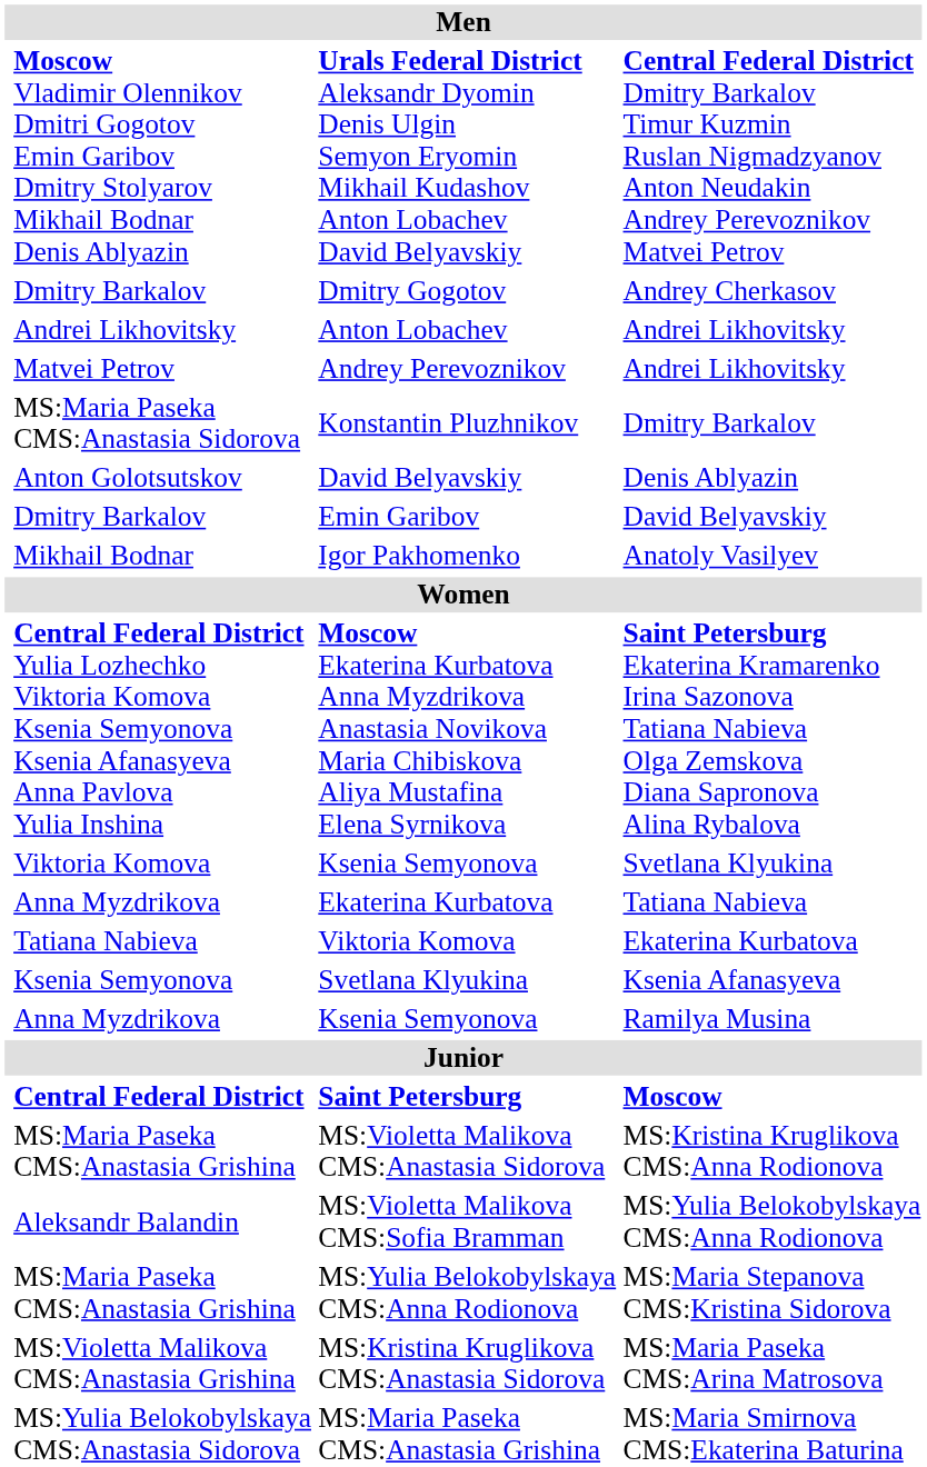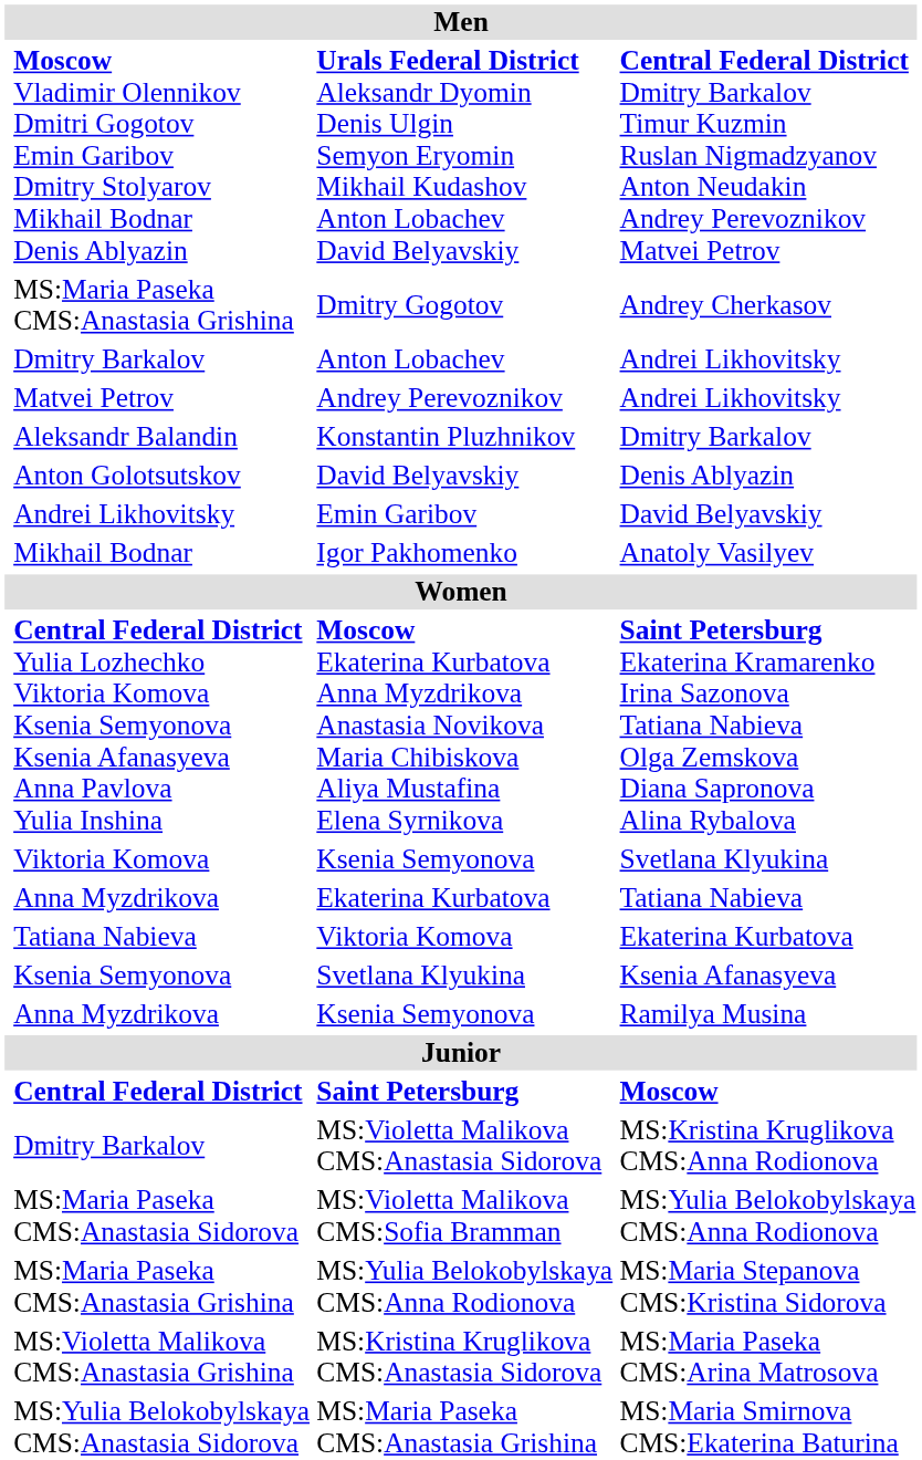 <table>
 <tr bgcolor="DFDFDF">
 <td colspan="4" align="center"><strong>Men</strong></td>
 </tr>
 <tr>
 <td><br></td>
 <td><strong><a href='#'>Moscow</a></strong><br><a href='#'>Vladimir Olennikov</a><br><a href='#'>Dmitri Gogotov</a><br><a href='#'>Emin Garibov</a><br><a href='#'>Dmitry Stolyarov</a><br><a href='#'>Mikhail Bodnar</a><br><a href='#'>Denis Ablyazin</a></td>
 <td><strong><a href='#'>Urals Federal District</a></strong><br><a href='#'>Aleksandr Dyomin</a><br><a href='#'>Denis Ulgin</a><br><a href='#'>Semyon Eryomin</a><br><a href='#'>Mikhail Kudashov</a><br><a href='#'>Anton Lobachev</a><br><a href='#'>David Belyavskiy</a><br></td>
 <td><strong><a href='#'>Central Federal District</a></strong><br><a href='#'>Dmitry Barkalov</a><br><a href='#'>Timur Kuzmin</a><br><a href='#'>Ruslan Nigmadzyanov</a><br><a href='#'>Anton Neudakin</a><br><a href='#'>Andrey Perevoznikov</a><br><a href='#'>Matvei Petrov</a></td>
 </tr>
 <tr>
 <td><br></td>
-<td><a href='#'>Dmitry Barkalov</a></td>
+<td>MS:<a href='#'>Maria Paseka</a><br> CMS:<a href='#'>Anastasia Grishina</a></td>
 <td><a href='#'>Dmitry Gogotov</a></td>
 <td><a href='#'>Andrey Cherkasov</a></td>
 </tr>
 <tr>
 <td><br></td>
-<td><a href='#'>Andrei Likhovitsky</a></td>
+<td><a href='#'>Dmitry Barkalov</a></td>
 <td><a href='#'>Anton Lobachev</a></td>
 <td><a href='#'>Andrei Likhovitsky</a></td>
 </tr>
 <tr>
 <td><br></td>
 <td><a href='#'>Matvei Petrov</a></td>
 <td><a href='#'>Andrey Perevoznikov</a></td>
 <td><a href='#'>Andrei Likhovitsky</a></td>
 </tr>
 <tr>
 <td><br></td>
-<td>MS:<a href='#'>Maria Paseka</a><br> CMS:<a href='#'>Anastasia Sidorova</a></td>
+<td><a href='#'>Aleksandr Balandin</a></td>
 <td><a href='#'>Konstantin Pluzhnikov</a></td>
 <td><a href='#'>Dmitry Barkalov</a></td>
 </tr>
 <tr>
 <td><br></td>
 <td><a href='#'>Anton Golotsutskov</a></td>
 <td><a href='#'>David Belyavskiy</a></td>
 <td><a href='#'>Denis Ablyazin</a></td>
 </tr>
 <tr>
 <td><br></td>
-<td><a href='#'>Dmitry Barkalov</a></td>
+<td><a href='#'>Andrei Likhovitsky</a></td>
 <td><a href='#'>Emin Garibov</a></td>
 <td><a href='#'>David Belyavskiy</a></td>
 </tr>
 <tr>
 <td><br></td>
 <td><a href='#'>Mikhail Bodnar</a></td>
 <td><a href='#'>Igor Pakhomenko</a></td>
 <td><a href='#'>Anatoly Vasilyev</a></td>
 </tr>
 <tr bgcolor="DFDFDF">
 <td colspan="4" align="center"><strong>Women</strong></td>
 </tr>
 <tr>
 <td><br></td>
 <td><strong><a href='#'>Central Federal District</a></strong><br><a href='#'>Yulia Lozhechko</a><br><a href='#'>Viktoria Komova</a><br><a href='#'>Ksenia Semyonova</a><br><a href='#'>Ksenia Afanasyeva</a><br><a href='#'>Anna Pavlova</a><br><a href='#'>Yulia Inshina</a></td>
 <td><strong><a href='#'>Moscow</a></strong><br><a href='#'>Ekaterina Kurbatova</a><br><a href='#'>Anna Myzdrikova</a><br><a href='#'>Anastasia Novikova</a><br><a href='#'>Maria Chibiskova</a><br><a href='#'>Aliya Mustafina</a><br><a href='#'>Elena Syrnikova</a><br></td>
 <td><strong><a href='#'>Saint Petersburg</a></strong><br><a href='#'>Ekaterina Kramarenko</a><br><a href='#'>Irina Sazonova</a><br><a href='#'>Tatiana Nabieva</a><br><a href='#'>Olga Zemskova</a><br><a href='#'>Diana Sapronova</a><br><a href='#'>Alina Rybalova</a></td>
 </tr>
 <tr>
 <td><br></td>
 <td><a href='#'>Viktoria Komova</a></td>
 <td><a href='#'>Ksenia Semyonova</a></td>
 <td><a href='#'>Svetlana Klyukina</a></td>
 </tr>
 <tr>
 <td><br></td>
 <td><a href='#'>Anna Myzdrikova</a></td>
 <td><a href='#'>Ekaterina Kurbatova</a></td>
 <td><a href='#'>Tatiana Nabieva</a></td>
 </tr>
 <tr>
 <td><br></td>
 <td><a href='#'>Tatiana Nabieva</a></td>
 <td><a href='#'>Viktoria Komova</a></td>
 <td><a href='#'>Ekaterina Kurbatova</a></td>
 </tr>
 <tr>
 <td><br></td>
 <td><a href='#'>Ksenia Semyonova</a></td>
 <td><a href='#'>Svetlana Klyukina</a></td>
 <td><a href='#'>Ksenia Afanasyeva</a></td>
 </tr>
 <tr>
 <td><br></td>
 <td><a href='#'>Anna Myzdrikova</a></td>
 <td><a href='#'>Ksenia Semyonova</a></td>
 <td><a href='#'>Ramilya Musina</a></td>
 </tr>
 <tr bgcolor="DFDFDF">
 <td colspan="5" align="center"><strong>Junior</strong></td>
 </tr>
 <tr>
 <td><br></td>
 <td><strong><a href='#'>Central Federal District</a></strong></td>
 <td><strong><a href='#'>Saint Petersburg</a></strong></td>
 <td><strong><a href='#'>Moscow</a></strong></td>
 </tr>
 <tr>
 <td><br></td>
-<td>MS:<a href='#'>Maria Paseka</a><br> CMS:<a href='#'>Anastasia Grishina</a></td>
+<td><a href='#'>Dmitry Barkalov</a></td>
 <td>MS:<a href='#'>Violetta Malikova</a><br> CMS:<a href='#'>Anastasia Sidorova</a></td>
 <td>MS:<a href='#'>Kristina Kruglikova</a><br> CMS:<a href='#'>Anna Rodionova</a></td>
 </tr>
 <tr>
 <td><br></td>
-<td><a href='#'>Aleksandr Balandin</a></td>
+<td>MS:<a href='#'>Maria Paseka</a><br> CMS:<a href='#'>Anastasia Sidorova</a></td>
 <td>MS:<a href='#'>Violetta Malikova</a><br> CMS:<a href='#'>Sofia Bramman</a></td>
 <td>MS:<a href='#'>Yulia Belokobylskaya</a><br> CMS:<a href='#'>Anna Rodionova</a></td>
 </tr>
 <tr>
 <td><br></td>
 <td>MS:<a href='#'>Maria Paseka</a><br> CMS:<a href='#'>Anastasia Grishina</a></td>
 <td>MS:<a href='#'>Yulia Belokobylskaya</a><br> CMS:<a href='#'>Anna Rodionova</a></td>
 <td>MS:<a href='#'>Maria Stepanova</a><br> CMS:<a href='#'>Kristina Sidorova</a></td>
 </tr>
 <tr>
 <td><br></td>
 <td>MS:<a href='#'>Violetta Malikova</a><br> CMS:<a href='#'>Anastasia Grishina</a></td>
 <td>MS:<a href='#'>Kristina Kruglikova</a><br> CMS:<a href='#'>Anastasia Sidorova</a></td>
 <td>MS:<a href='#'>Maria Paseka</a><br> CMS:<a href='#'>Arina Matrosova</a></td>
 </tr>
 <tr>
 <td><br></td>
 <td>MS:<a href='#'>Yulia Belokobylskaya</a><br> CMS:<a href='#'>Anastasia Sidorova</a></td>
 <td>MS:<a href='#'>Maria Paseka</a><br> CMS:<a href='#'>Anastasia Grishina</a></td>
 <td>MS:<a href='#'>Maria Smirnova</a><br> CMS:<a href='#'>Ekaterina Baturina</a></td>
 </tr>
 </table>
